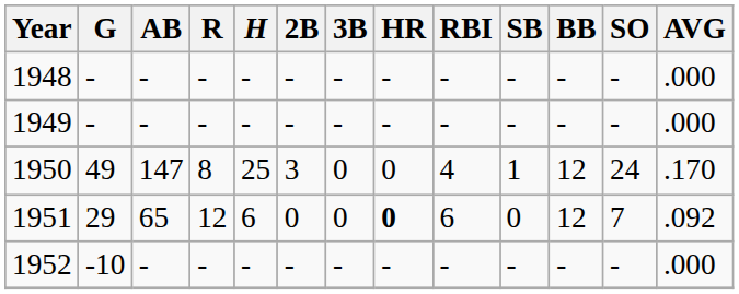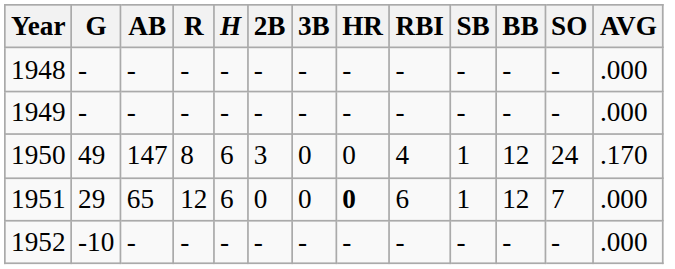 <table class="wikitable">
 <tr>
 <th><strong>Year</strong></th>
 <th><strong>G</strong></th>
 <th><strong>AB</strong></th>
 <th><strong>R</strong></th>
 <th><em>H</em></th>
 <th><strong>2B</strong></th>
 <th><strong>3B</strong></th>
 <th><strong>HR</strong></th>
 <th><strong>RBI</strong></th>
 <th><strong>SB</strong></th>
 <th><strong>BB</strong></th>
 <th><strong>SO</strong></th>
 <th><strong>AVG</strong></th>
 </tr>
 <tr>
 <td>1948</td>
 <td>-</td>
 <td>-</td>
 <td>-</td>
 <td>-</td>
 <td>-</td>
 <td>-</td>
 <td>-</td>
 <td>-</td>
 <td>-</td>
 <td>-</td>
 <td>-</td>
 <td>.000</td>
 </tr>
 <tr>
 <td>1949</td>
 <td>-</td>
 <td>-</td>
 <td>-</td>
 <td>-</td>
 <td>-</td>
 <td>-</td>
 <td>-</td>
 <td>-</td>
 <td>-</td>
 <td>-</td>
 <td>-</td>
 <td>.000</td>
 </tr>
 <tr>
 <td>1950</td>
 <td>49</td>
 <td>147</td>
 <td>8</td>
-<td>25</td>
+<td>6</td>
 <td>3</td>
 <td>0</td>
 <td>0</td>
 <td>4</td>
 <td>1</td>
 <td>12</td>
 <td>24</td>
 <td>.170</td>
 </tr>
 <tr>
 <td>1951</td>
 <td>29</td>
 <td>65</td>
 <td>12</td>
 <td>6</td>
 <td>0</td>
 <td>0</td>
 <td><strong>0</strong></td>
 <td>6</td>
-<td>0</td>
+<td>1</td>
 <td>12</td>
 <td>7</td>
-<td>.092</td>
+<td>.000</td>
 </tr>
 <tr>
 <td>1952</td>
 <td>-10</td>
 <td>-</td>
 <td>-</td>
 <td>-</td>
 <td>-</td>
 <td>-</td>
 <td>-</td>
 <td>-</td>
 <td>-</td>
 <td>-</td>
 <td>-</td>
 <td>.000</td>
 </tr>
 </table>
